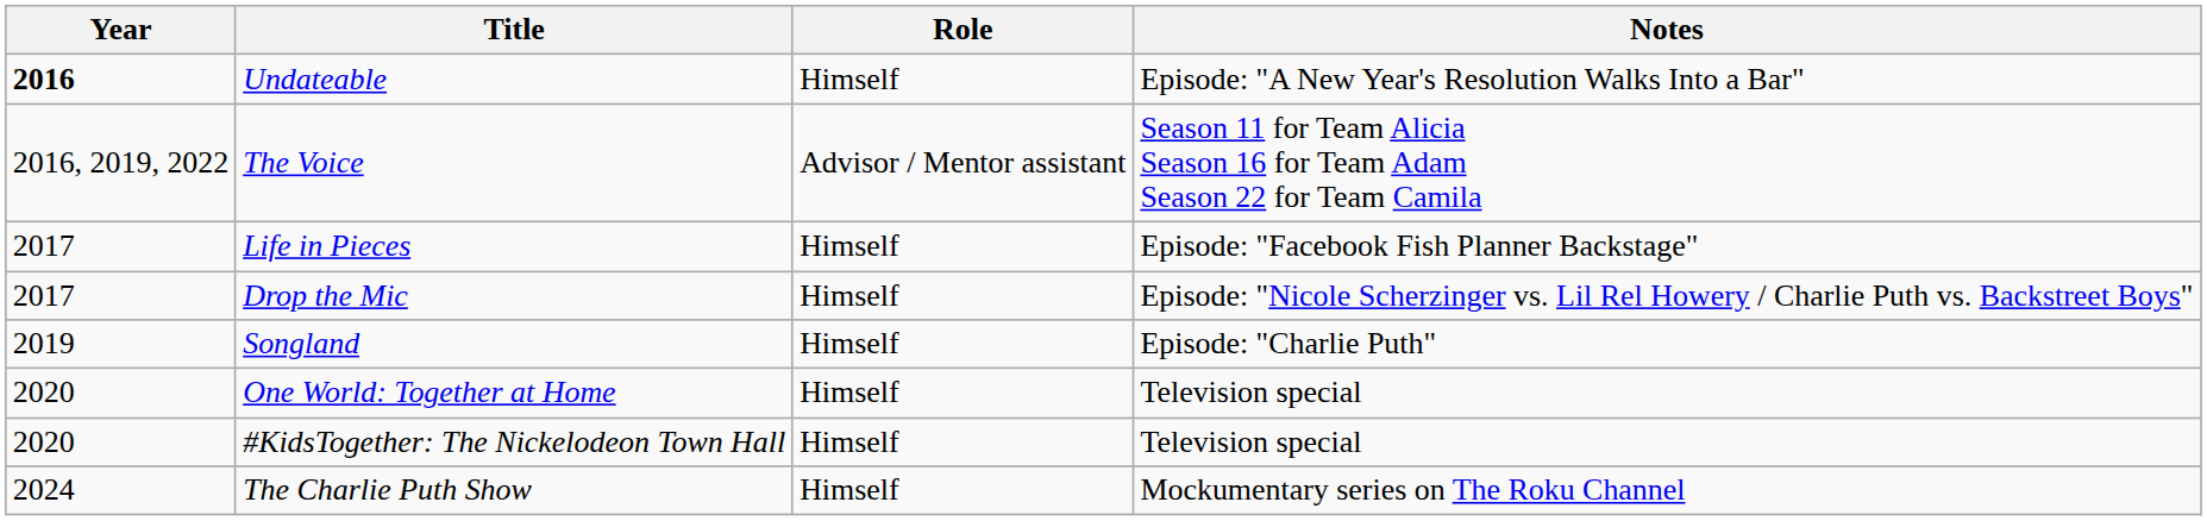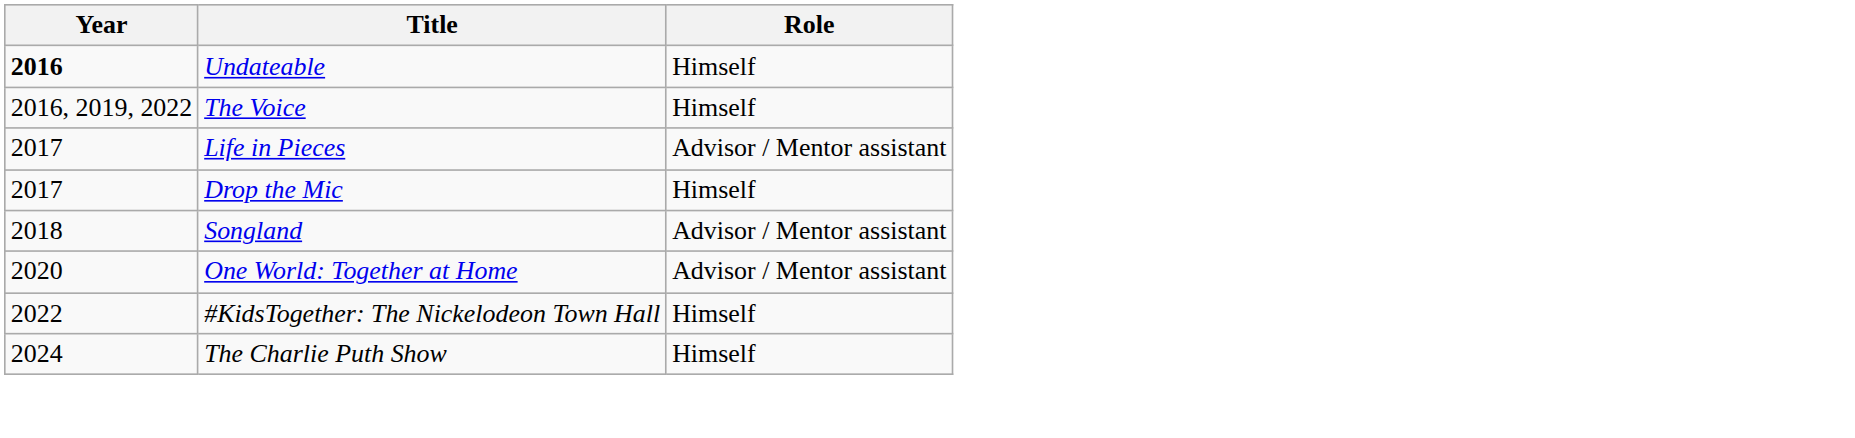 <table class="wikitable">
 <tr>
 <th>Year</th>
 <th>Title</th>
 <th>Role</th>
-<th class="unsortable">Notes</th>
 </tr>
 <tr>
 <td><strong>2016</strong></td>
 <td><em><a href='#'>Undateable</a></em></td>
 <td>Himself</td>
-<td>Episode: "A New Year's Resolution Walks Into a Bar"</td>
 </tr>
 <tr>
 <td>2016, 2019, 2022</td>
 <td><em><a href='#'>The Voice</a></em></td>
-<td>Advisor / Mentor assistant</td>
-<td><a href='#'>Season 11</a> for Team <a href='#'>Alicia</a> <br> <a href='#'>Season 16</a> for Team <a href='#'>Adam</a> <br> <a href='#'>Season 22</a> for Team <a href='#'>Camila</a></td>
+<td>Himself</td>
 </tr>
 <tr>
 <td>2017</td>
 <td><em><a href='#'>Life in Pieces</a></em></td>
-<td>Himself</td>
-<td>Episode: "Facebook Fish Planner Backstage"</td>
+<td>Advisor / Mentor assistant</td>
 </tr>
 <tr>
 <td>2017</td>
 <td><em><a href='#'>Drop the Mic</a></em></td>
 <td>Himself</td>
-<td>Episode: "<a href='#'>Nicole Scherzinger</a> vs. <a href='#'>Lil Rel Howery</a> / Charlie Puth vs. <a href='#'>Backstreet Boys</a>"</td>
 </tr>
 <tr>
-<td>2019</td>
+<td>2018</td>
 <td><em><a href='#'>Songland</a></em></td>
-<td>Himself</td>
-<td>Episode: "Charlie Puth"</td>
+<td>Advisor / Mentor assistant</td>
 </tr>
 <tr>
 <td>2020</td>
 <td><em><a href='#'>One World: Together at Home</a></em></td>
-<td>Himself</td>
-<td>Television special</td>
+<td>Advisor / Mentor assistant</td>
 </tr>
 <tr>
-<td>2020</td>
+<td>2022</td>
 <td><em>#KidsTogether: The Nickelodeon Town Hall</em></td>
 <td>Himself</td>
-<td>Television special</td>
 </tr>
 <tr>
 <td>2024</td>
 <td><em>The Charlie Puth Show</em></td>
 <td>Himself</td>
-<td>Mockumentary series on <a href='#'>The Roku Channel</a></td>
 </tr>
 </table>
